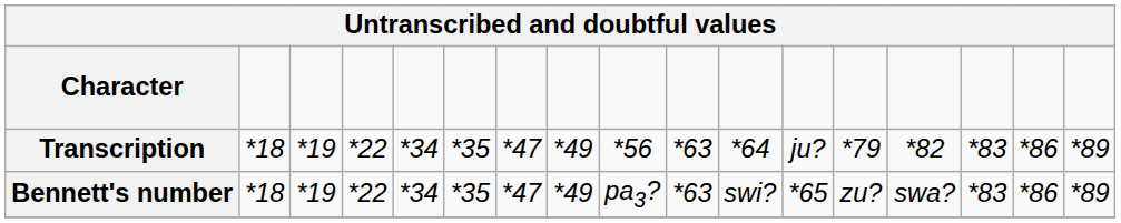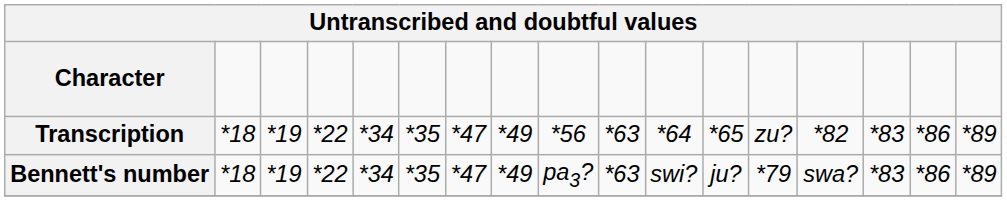 <table class="wikitable" style="text-align:center;">
 <tr>
 <th colspan=30>Untranscribed and doubtful values</th>
 </tr>
 <tr>
 <th>Character</th>
 <td style="font-size: 200%;"> <br></td>
 <td style="font-size: 200%;"> <br></td>
 <td style="font-size: 200%;"> <br></td>
 <td style="font-size: 200%;"> <br></td>
 <td></td>
 <td style="font-size: 200%;"> <br></td>
 <td style="font-size: 200%;"> <br></td>
 <td style="font-size: 200%;"> <br></td>
 <td style="font-size: 200%;"> <br></td>
 <td style="font-size: 200%;"> <br></td>
 <td style="font-size: 200%;"> <br></td>
 <td style="font-size: 200%;"> <br></td>
 <td style="font-size: 200%;"> <br></td>
 <td style="font-size: 200%;"> <br></td>
 <td style="font-size: 200%;"> <br></td>
 <td style="font-size: 200%;"> <br></td>
 </tr>
 <tr>
 <th>Transcription</th>
 <td><em>*18</em></td>
 <td><em>*19</em></td>
 <td><em>*22</em></td>
 <td><em>*34</em></td>
 <td><em>*35</em></td>
 <td><em>*47</em></td>
 <td><em>*49</em></td>
 <td><em>*56</em></td>
 <td><em>*63</em></td>
 <td><em>*64</em></td>
-<td><em>ju?</em></td>
-<td><em>*79</em></td>
+<td><em>*65</em></td>
+<td><em>zu?</em></td>
 <td><em>*82</em></td>
 <td><em>*83</em></td>
 <td><em>*86</em></td>
 <td><em>*89</em></td>
 </tr>
 <tr>
 <th>Bennett's number</th>
 <td><em>*18</em></td>
 <td><em>*19</em></td>
 <td><em>*22</em></td>
 <td><em>*34</em></td>
 <td><em>*35</em></td>
 <td><em>*47</em></td>
 <td><em>*49</em></td>
 <td><em>pa<sub>3</sub>?</em></td>
 <td><em>*63</em></td>
 <td><em>swi?</em></td>
-<td><em>*65</em></td>
-<td><em>zu?</em></td>
+<td><em>ju?</em></td>
+<td><em>*79</em></td>
 <td><em>swa?</em></td>
 <td><em>*83</em></td>
 <td><em>*86</em></td>
 <td><em>*89</em></td>
 </tr>
 <tr>
 </tr>
 </table>
